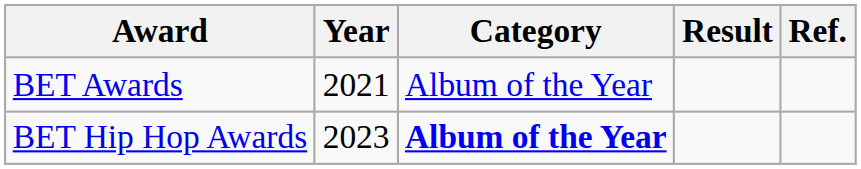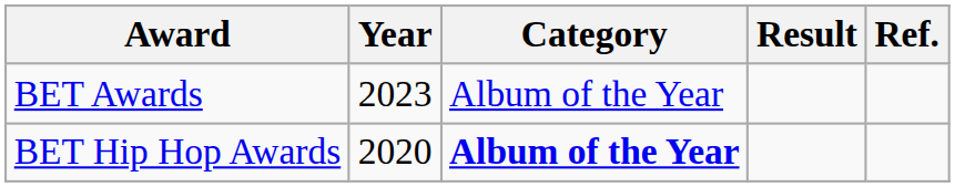 <table class="wikitable">
 <tr>
 <th>Award</th>
 <th>Year</th>
 <th>Category</th>
 <th>Result</th>
 <th>Ref.</th>
 </tr>
 <tr>
 <td><a href='#'>BET Awards</a></td>
-<td>2021</td>
+<td>2023</td>
 <td><a href='#'>Album of the Year</a></td>
 <td></td>
 <td style="text-align:center"></td>
 </tr>
 <tr>
 <td><a href='#'>BET Hip Hop Awards</a></td>
-<td>2023</td>
+<td>2020</td>
 <td><strong><a href='#'>Album of the Year</a></strong></td>
 <td></td>
 <td style="text-align:center"></td>
 </tr>
 </table>
